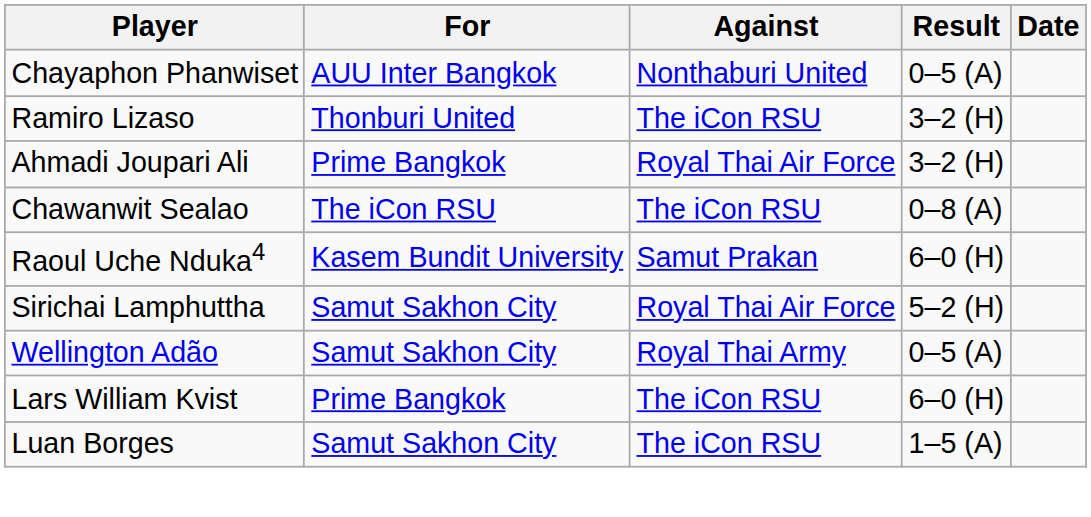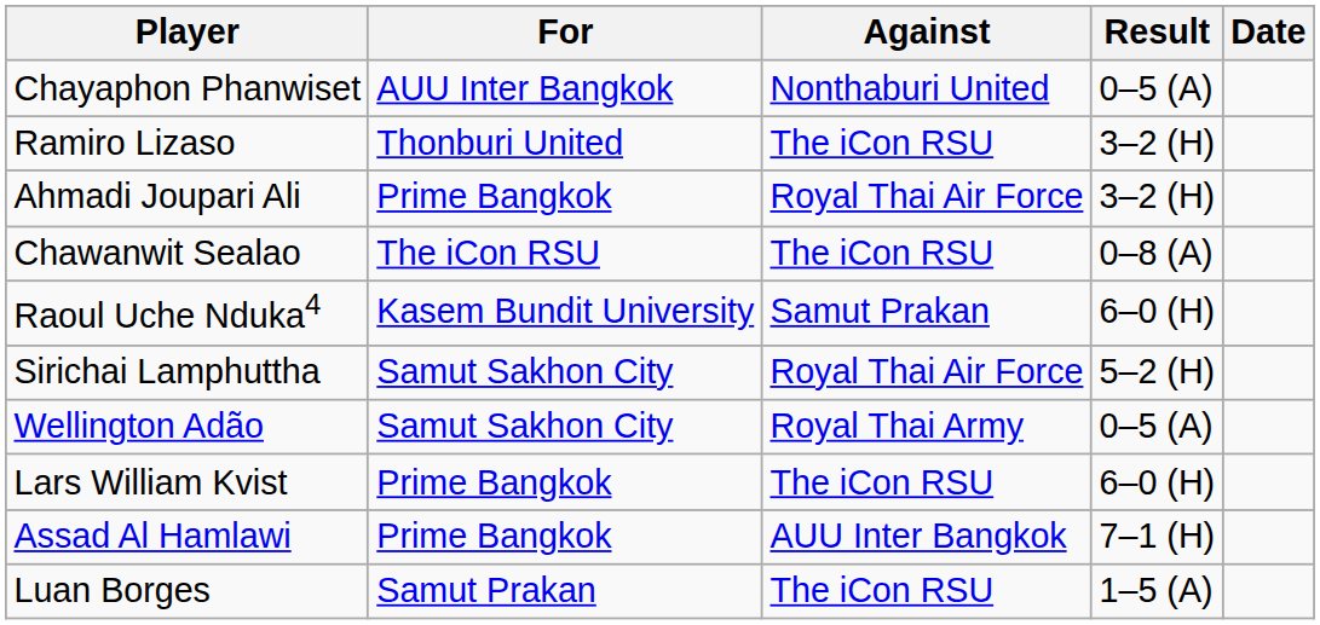 <table class="wikitable">
 <tr>
 <th>Player</th>
 <th>For</th>
 <th>Against</th>
 <th>Result</th>
 <th>Date</th>
 </tr>
 <tr>
 <td> Chayaphon Phanwiset</td>
 <td><a href='#'>AUU Inter Bangkok</a></td>
 <td><a href='#'>Nonthaburi United</a></td>
 <td>0–5 (A)</td>
 <td></td>
 </tr>
 <tr>
 <td> Ramiro Lizaso</td>
 <td><a href='#'>Thonburi United</a></td>
 <td><a href='#'>The iCon RSU</a></td>
 <td>3–2 (H)</td>
 <td></td>
 </tr>
 <tr>
 <td> Ahmadi Joupari Ali</td>
 <td><a href='#'>Prime Bangkok</a></td>
 <td><a href='#'>Royal Thai Air Force</a></td>
 <td>3–2 (H)</td>
 <td></td>
 </tr>
 <tr>
 <td> Chawanwit Sealao</td>
 <td><a href='#'>The iCon RSU</a></td>
 <td><a href='#'>The iCon RSU</a></td>
 <td>0–8 (A)</td>
 <td></td>
 </tr>
 <tr>
 <td> Raoul Uche Nduka<sup>4</sup></td>
 <td><a href='#'>Kasem Bundit University</a></td>
 <td><a href='#'>Samut Prakan</a></td>
 <td>6–0 (H)</td>
 <td></td>
 </tr>
 <tr>
 <td> Sirichai Lamphuttha</td>
 <td><a href='#'>Samut Sakhon City</a></td>
 <td><a href='#'>Royal Thai Air Force</a></td>
 <td>5–2 (H)</td>
 <td></td>
 </tr>
 <tr>
 <td> <a href='#'>Wellington Adão</a></td>
 <td><a href='#'>Samut Sakhon City</a></td>
 <td><a href='#'>Royal Thai Army</a></td>
 <td>0–5 (A)</td>
 <td></td>
 </tr>
 <tr>
 <td> Lars William Kvist</td>
 <td><a href='#'>Prime Bangkok</a></td>
 <td><a href='#'>The iCon RSU</a></td>
 <td>6–0 (H)</td>
 <td></td>
 </tr>
 <tr>
+<td> <a href='#'>Assad Al Hamlawi</a></td>
+<td><a href='#'>Prime Bangkok</a></td>
+<td><a href='#'>AUU Inter Bangkok</a></td>
+<td>7–1 (H)</td>
+<td></td>
+</tr>
+<tr>
 <td> Luan Borges</td>
-<td><a href='#'>Samut Sakhon City</a></td>
+<td><a href='#'>Samut Prakan</a></td>
 <td><a href='#'>The iCon RSU</a></td>
 <td>1–5 (A)</td>
 <td></td>
 </tr>
 </table>
